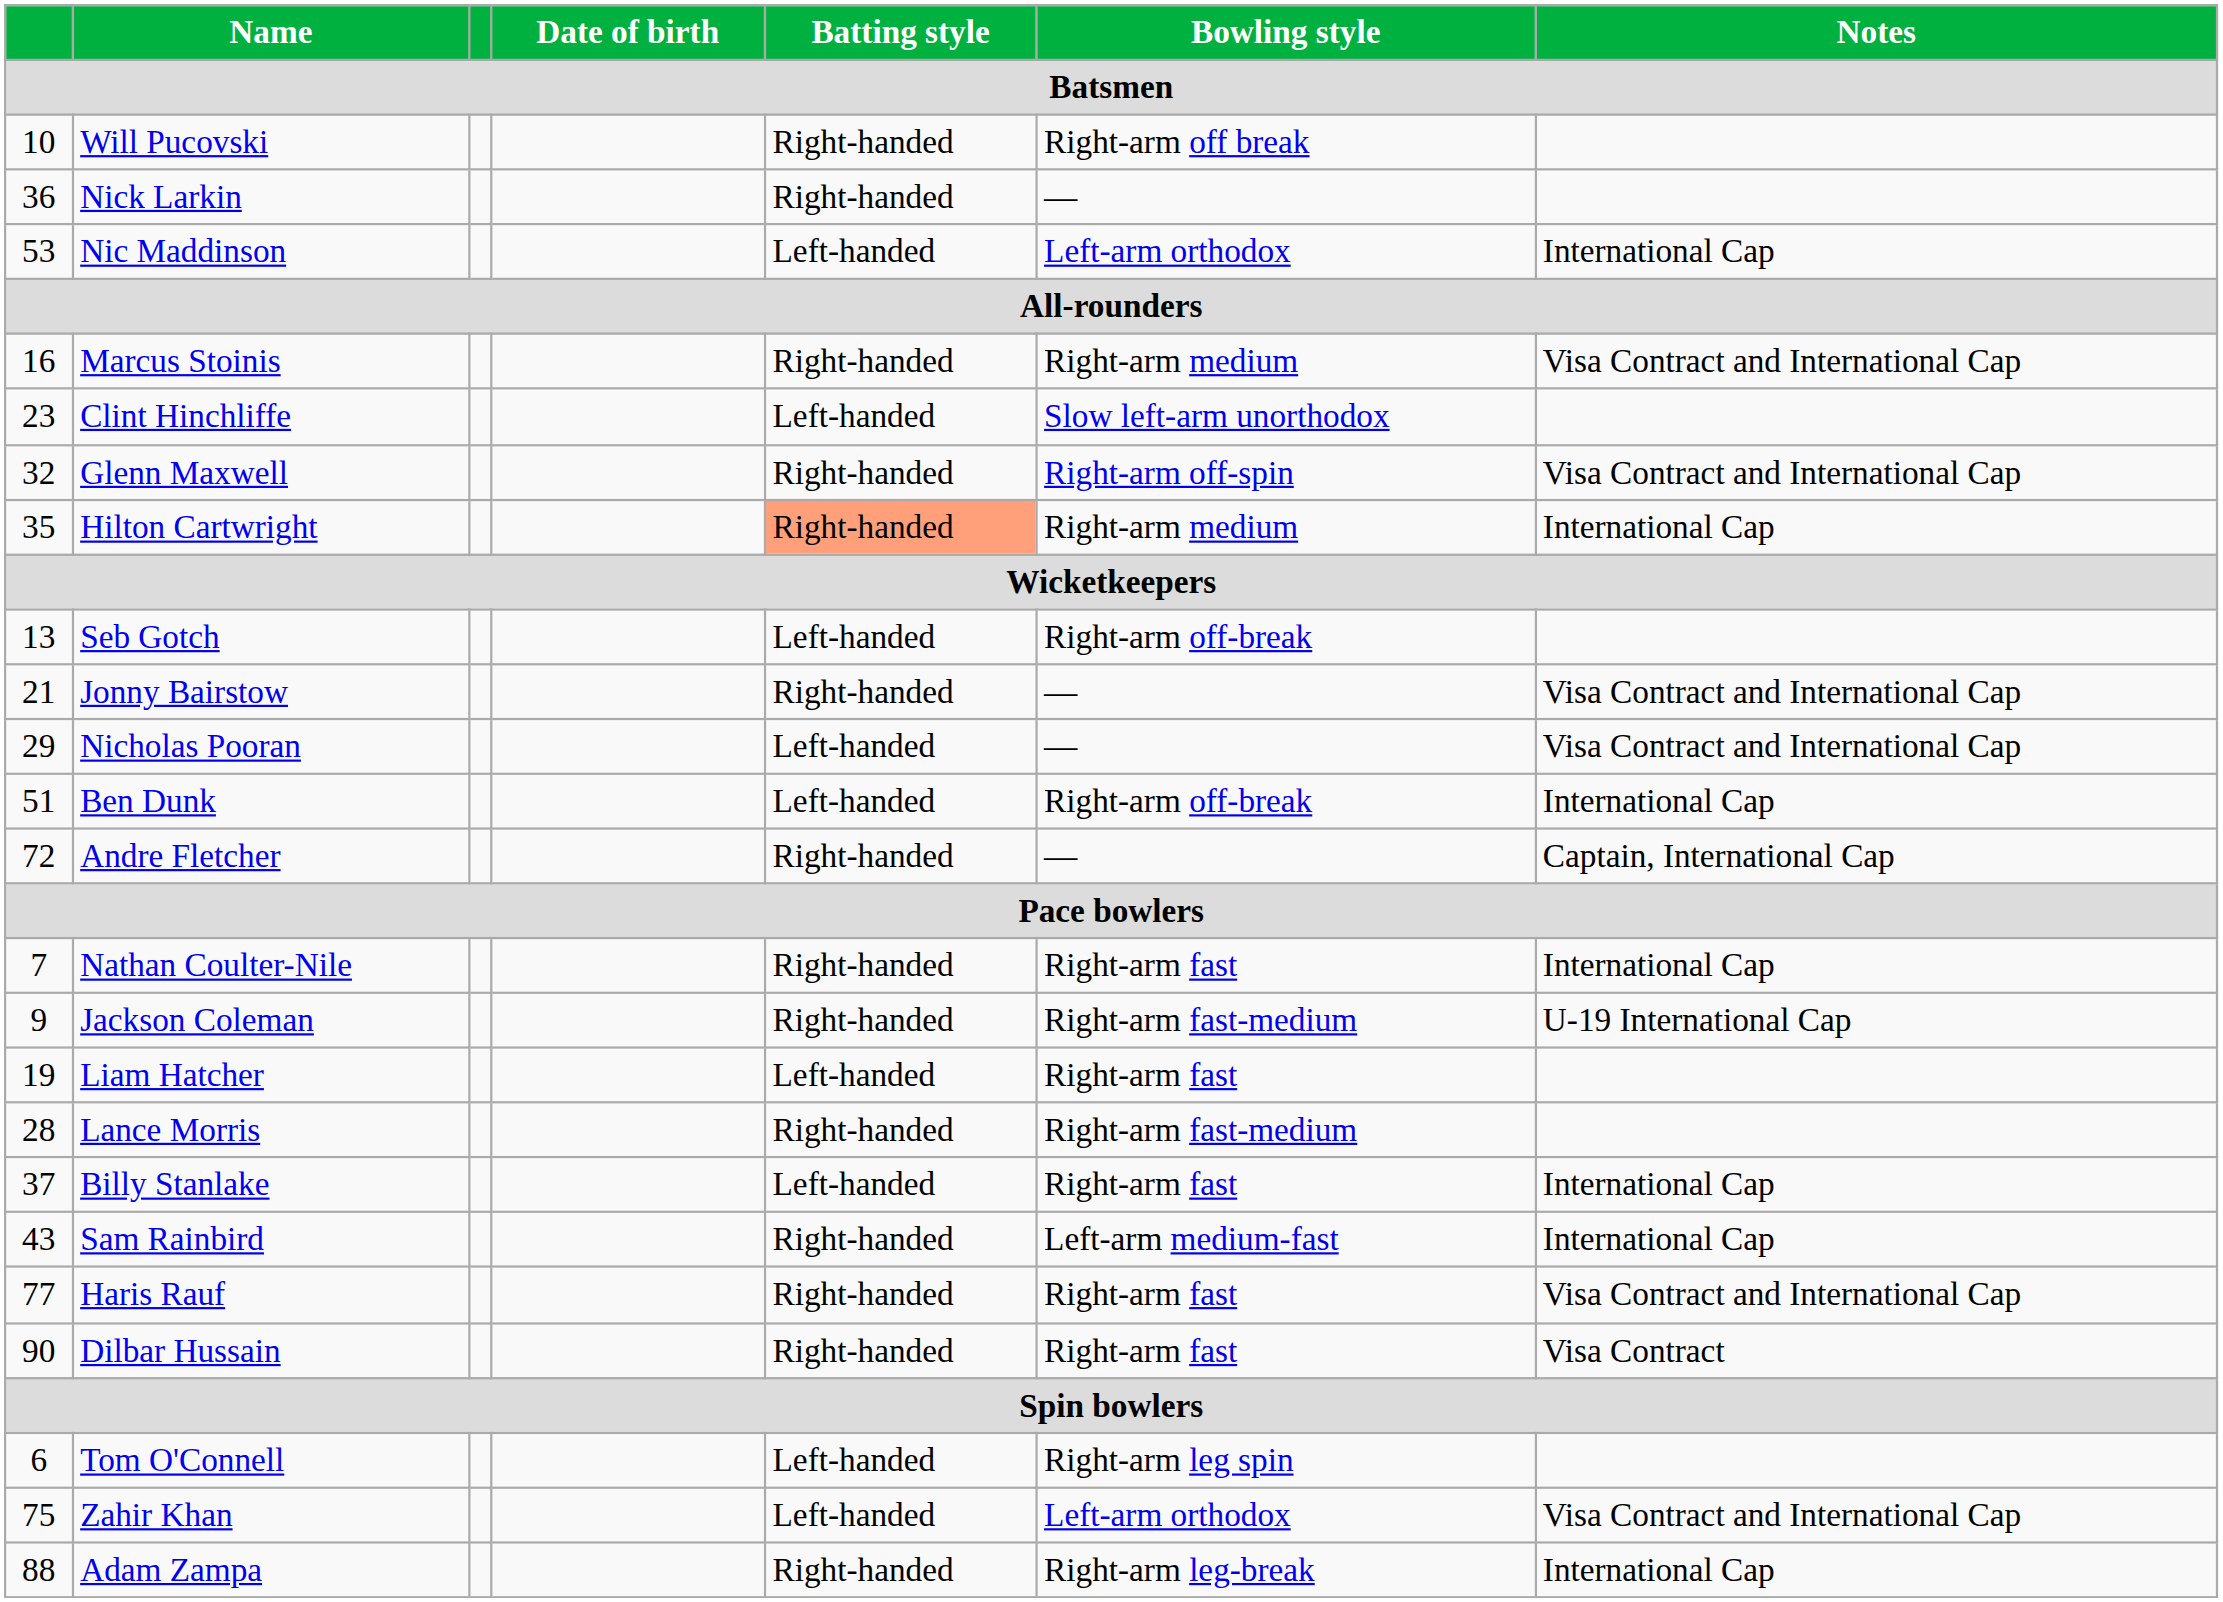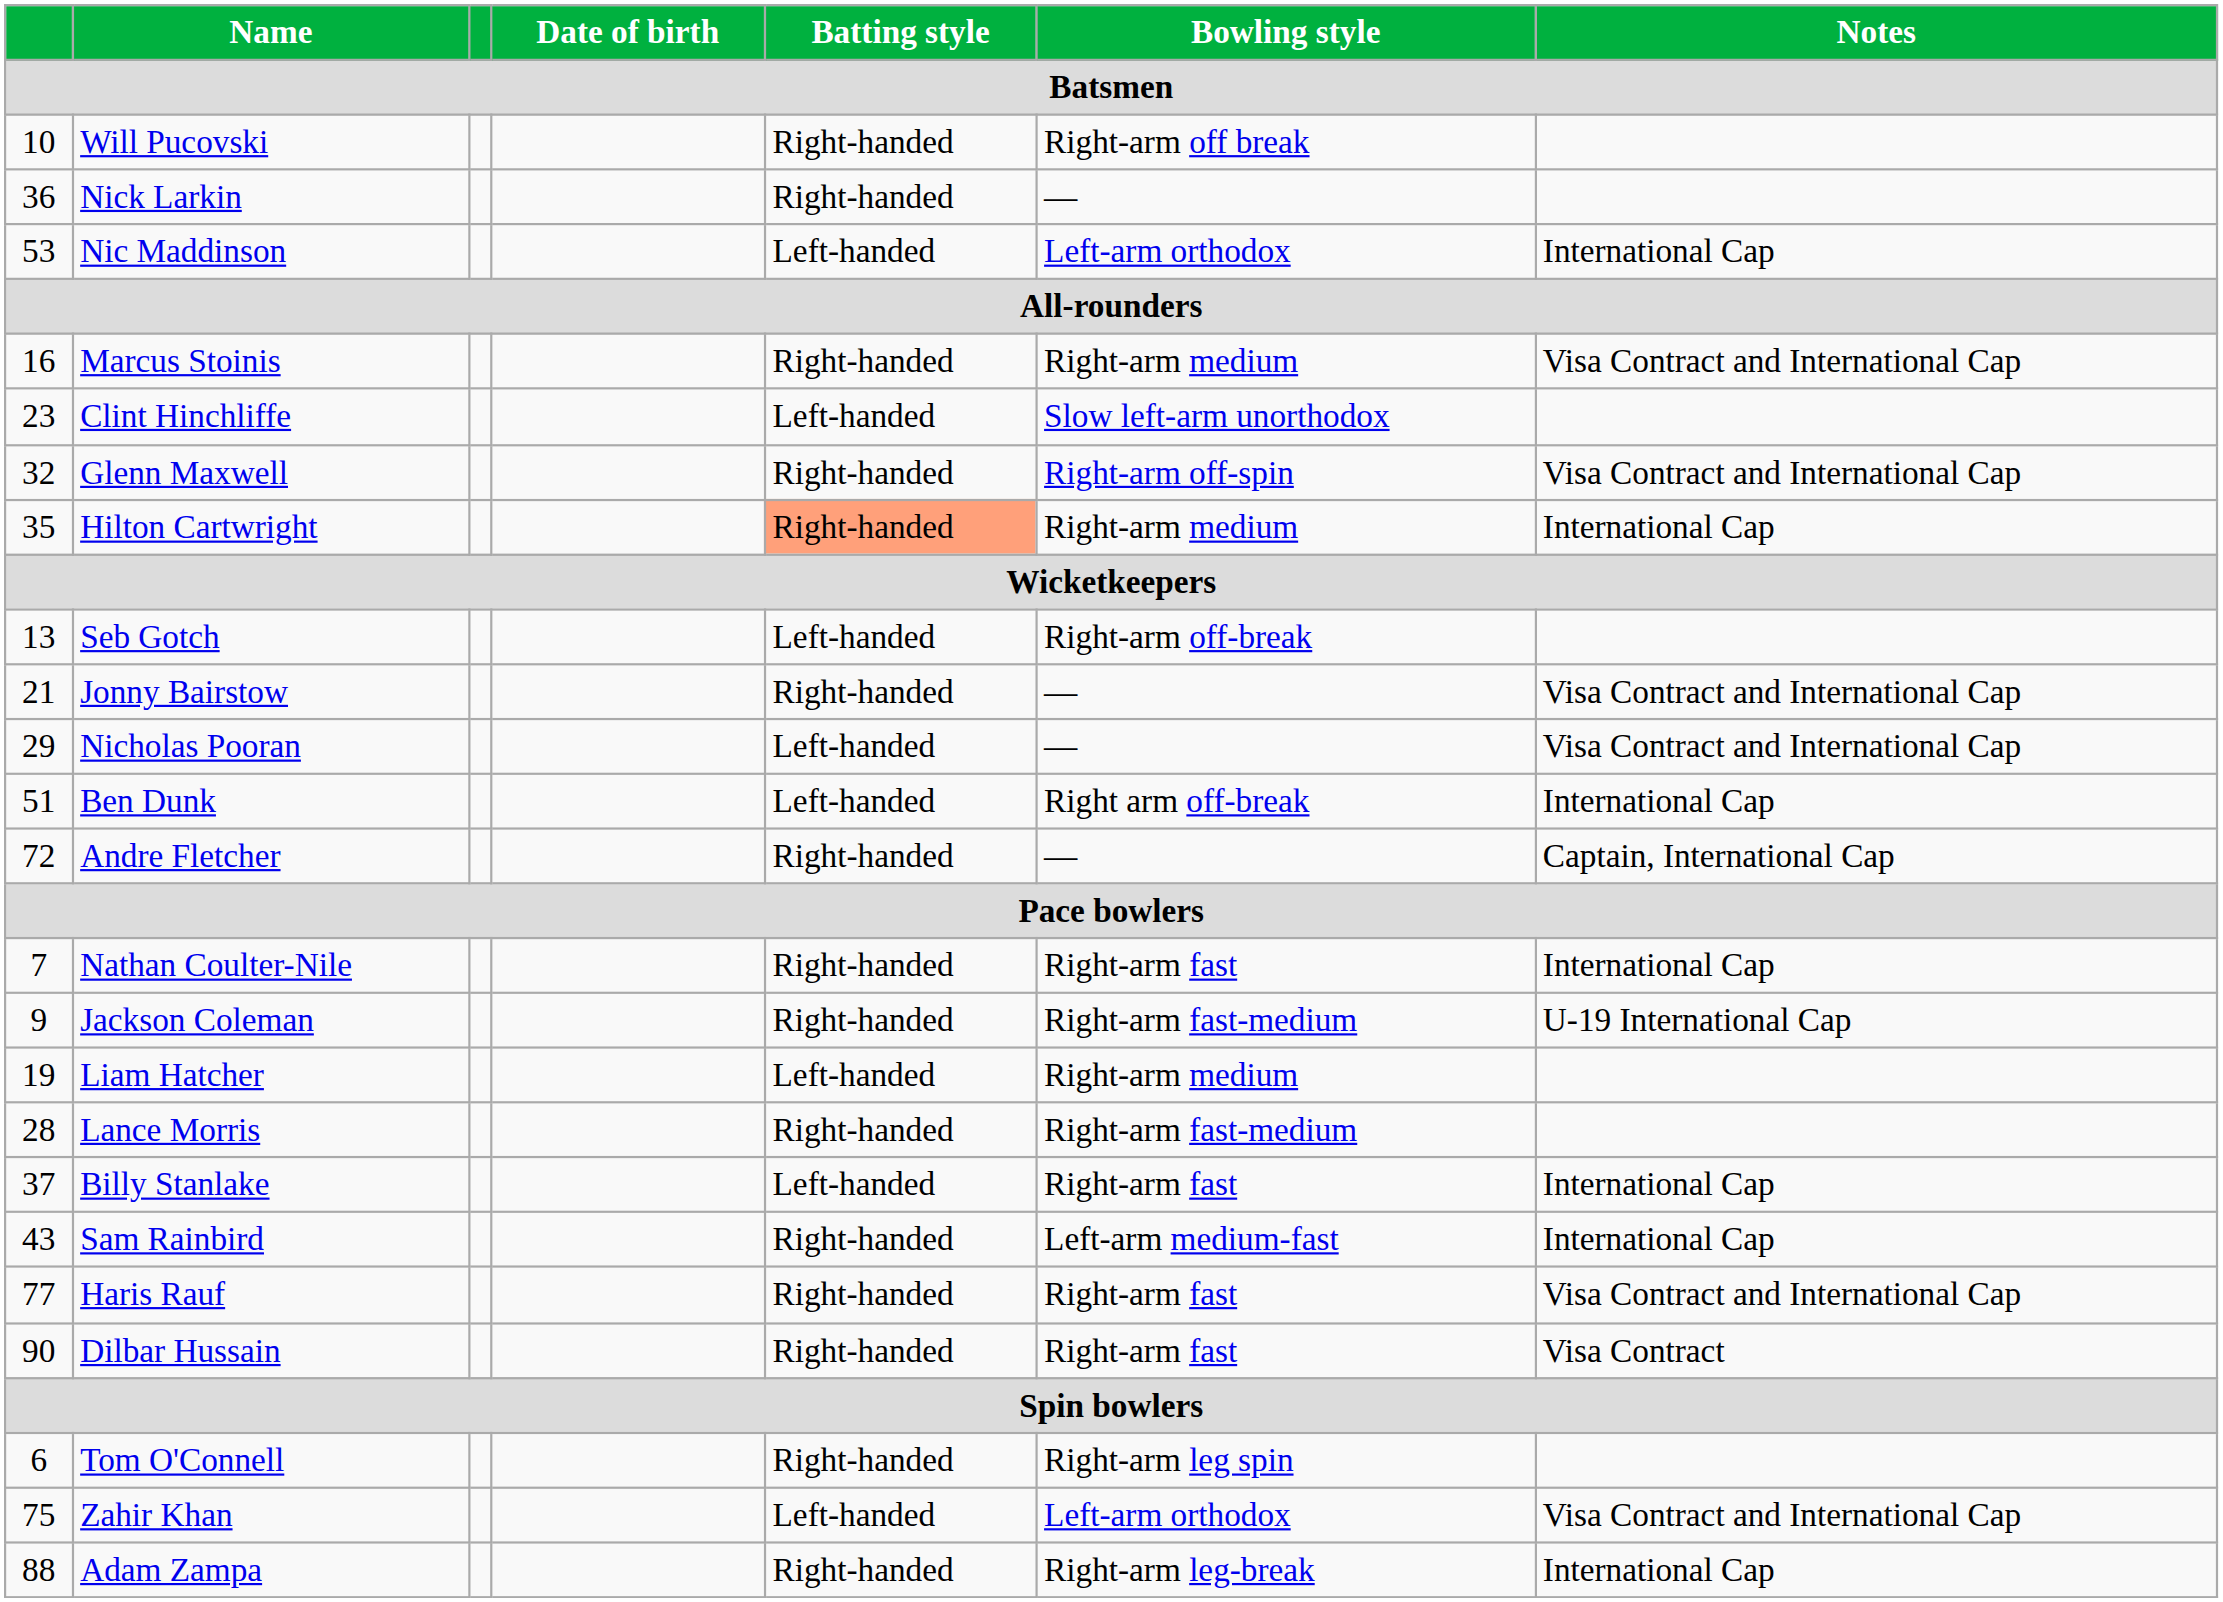 <table class="wikitable" style="font-size:95%;" width="80%">
 <tr>
 <th style="background:#00B13F; color:white"></th>
 <th style="background:#00B13F; color:white">Name</th>
 <th style="background:#00B13F; color:white"></th>
 <th style="background:#00B13F; color:white">Date of birth</th>
 <th style="background:#00B13F; color:white">Batting style</th>
 <th style="background:#00B13F; color:white">Bowling style</th>
 <th style="background:#00B13F; color:white">Notes</th>
 </tr>
 <tr>
 <th colspan="7"  style="background:#dcdcdc; text-align:center;">Batsmen</th>
 </tr>
 <tr>
 <td style="text-align:center">10</td>
 <td><a href='#'>Will Pucovski</a></td>
 <td style="text-align:center"></td>
 <td></td>
 <td>Right-handed</td>
 <td>Right-arm <a href='#'>off break</a></td>
 <td></td>
 </tr>
 <tr>
 <td style="text-align:center">36</td>
 <td><a href='#'>Nick Larkin</a></td>
 <td style="text-align:center"></td>
 <td></td>
 <td>Right-handed</td>
 <td>—</td>
 <td></td>
 </tr>
 <tr>
 <td style="text-align:center">53</td>
 <td><a href='#'>Nic Maddinson</a></td>
 <td style="text-align:center"></td>
 <td></td>
 <td>Left-handed</td>
 <td><a href='#'>Left-arm orthodox</a></td>
 <td>International Cap</td>
 </tr>
 <tr>
 <th colspan="7"  style="background:#dcdcdc; text-align:center;">All-rounders</th>
 </tr>
 <tr>
 <td style="text-align:center">16</td>
 <td><a href='#'>Marcus Stoinis</a></td>
 <td style="text-align:center"></td>
 <td></td>
 <td>Right-handed</td>
 <td>Right-arm <a href='#'>medium</a></td>
 <td>Visa Contract and International Cap</td>
 </tr>
 <tr>
 <td style="text-align:center">23</td>
 <td><a href='#'>Clint Hinchliffe</a></td>
 <td style="text-align:center"></td>
 <td></td>
 <td>Left-handed</td>
 <td><a href='#'>Slow left-arm unorthodox</a>  <br></td>
 <td></td>
 </tr>
 <tr>
 <td style="text-align:center">32</td>
 <td><a href='#'>Glenn Maxwell</a></td>
 <td style="text-align:center"></td>
 <td></td>
 <td>Right-handed</td>
 <td><a href='#'>Right-arm off-spin</a></td>
 <td>Visa Contract and International Cap</td>
 </tr>
 <tr>
 <td style="text-align:center">35</td>
 <td><a href='#'>Hilton Cartwright</a></td>
 <td style="text-align:center"></td>
 <td></td>
 <td style="background: lightsalmon;">Right-handed</td>
 <td>Right-arm <a href='#'>medium</a></td>
 <td>International Cap</td>
 </tr>
 <tr>
 <th colspan="7"  style="background:#dcdcdc; text-align:center;">Wicketkeepers</th>
 </tr>
 <tr>
 <td style="text-align:center">13</td>
 <td><a href='#'>Seb Gotch</a></td>
 <td style="text-align:center"></td>
 <td></td>
 <td>Left-handed</td>
 <td>Right-arm <a href='#'>off-break</a></td>
 <td></td>
 </tr>
 <tr>
 <td style="text-align:center">21</td>
 <td><a href='#'>Jonny Bairstow</a></td>
 <td style="text-align:center"></td>
 <td></td>
 <td>Right-handed</td>
 <td>—</td>
 <td>Visa Contract and International Cap</td>
 </tr>
 <tr>
 <td style="text-align:center">29</td>
 <td><a href='#'>Nicholas Pooran</a></td>
 <td style="text-align:center"></td>
 <td></td>
 <td>Left-handed</td>
 <td>—</td>
 <td>Visa Contract and International Cap</td>
 </tr>
 <tr>
 <td style="text-align:center">51</td>
 <td><a href='#'>Ben Dunk</a></td>
 <td style="text-align:center"></td>
 <td></td>
 <td>Left-handed</td>
-<td>Right-arm <a href='#'>off-break</a></td>
+<td>Right arm <a href='#'>off-break</a></td>
 <td>International Cap</td>
 </tr>
 <tr>
 <td style="text-align:center">72</td>
 <td><a href='#'>Andre Fletcher</a></td>
 <td style="text-align:center"></td>
 <td></td>
 <td>Right-handed</td>
 <td>—</td>
 <td>Captain, International Cap</td>
 </tr>
 <tr>
 <th colspan="7"  style="background:#dcdcdc; text-align:center;">Pace bowlers</th>
 </tr>
 <tr>
 <td style="text-align:center">7</td>
 <td><a href='#'>Nathan Coulter-Nile</a></td>
 <td style="text-align:center"></td>
 <td></td>
 <td>Right-handed</td>
 <td>Right-arm <a href='#'>fast</a></td>
 <td>International Cap</td>
 </tr>
 <tr>
 <td style="text-align:center">9</td>
 <td><a href='#'>Jackson Coleman</a></td>
 <td style="text-align:center"></td>
 <td></td>
 <td>Right-handed</td>
 <td>Right-arm <a href='#'>fast-medium</a></td>
 <td>U-19 International Cap</td>
 </tr>
 <tr>
 <td style="text-align:center">19</td>
 <td><a href='#'>Liam Hatcher</a></td>
 <td style="text-align:center"></td>
 <td></td>
 <td>Left-handed</td>
-<td>Right-arm <a href='#'>fast</a></td>
+<td>Right-arm <a href='#'>medium</a></td>
 <td></td>
 </tr>
 <tr>
 <td style="text-align:center">28</td>
 <td><a href='#'>Lance Morris</a></td>
 <td style="text-align:center"></td>
 <td></td>
 <td>Right-handed</td>
 <td>Right-arm <a href='#'>fast-medium</a></td>
 <td></td>
 </tr>
 <tr>
 <td style="text-align:center">37</td>
 <td><a href='#'>Billy Stanlake</a></td>
 <td style="text-align:center"></td>
 <td></td>
 <td>Left-handed</td>
 <td>Right-arm <a href='#'>fast</a></td>
 <td>International Cap</td>
 </tr>
 <tr>
 <td style="text-align:center">43</td>
 <td><a href='#'>Sam Rainbird</a></td>
 <td style="text-align:center"></td>
 <td></td>
 <td>Right-handed</td>
 <td>Left-arm <a href='#'>medium-fast</a></td>
 <td>International Cap</td>
 </tr>
 <tr>
 <td style="text-align:center">77</td>
 <td><a href='#'>Haris Rauf</a></td>
 <td style="text-align:center"></td>
 <td></td>
 <td>Right-handed</td>
 <td>Right-arm <a href='#'>fast</a></td>
 <td>Visa Contract and International Cap</td>
 </tr>
 <tr>
 <td style="text-align:center">90</td>
 <td><a href='#'>Dilbar Hussain</a></td>
 <td style="text-align:center"></td>
 <td></td>
 <td>Right-handed</td>
 <td>Right-arm <a href='#'>fast</a></td>
 <td>Visa Contract</td>
 </tr>
 <tr>
 <th colspan="7"  style="background:#dcdcdc; text-align:center;">Spin bowlers</th>
 </tr>
 <tr>
 <td style="text-align:center">6</td>
 <td><a href='#'>Tom O'Connell</a></td>
 <td style="text-align:center"></td>
 <td></td>
-<td>Left-handed</td>
+<td>Right-handed</td>
 <td>Right-arm <a href='#'>leg spin</a></td>
 <td></td>
 </tr>
 <tr>
 <td style="text-align:center">75</td>
 <td><a href='#'>Zahir Khan</a></td>
 <td style="text-align:center"></td>
 <td></td>
 <td>Left-handed</td>
 <td><a href='#'>Left-arm orthodox</a></td>
 <td>Visa Contract and International Cap</td>
 </tr>
 <tr>
 <td style="text-align:center">88</td>
 <td><a href='#'>Adam Zampa</a></td>
 <td style="text-align:center"></td>
 <td></td>
 <td>Right-handed</td>
 <td>Right-arm <a href='#'>leg-break</a></td>
 <td>International Cap</td>
 </tr>
 </table>
